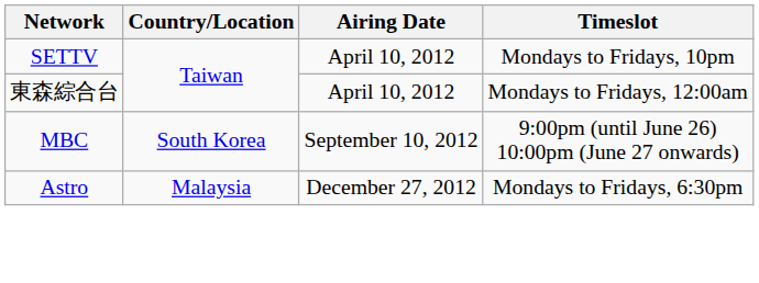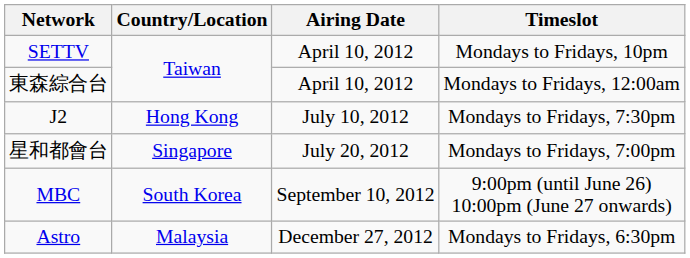 <table class="wikitable">
 <tr>
 <th>Network</th>
 <th>Country/Location</th>
 <th>Airing Date</th>
 <th>Timeslot</th>
 </tr>
 <tr align="center">
 <td><a href='#'>SETTV</a></td>
 <td rowspan=2><a href='#'>Taiwan</a></td>
 <td>April 10, 2012</td>
 <td>Mondays to Fridays, 10pm</td>
 </tr>
 <tr align="center">
 <td>東森綜合台</td>
 <td>April 10, 2012</td>
 <td>Mondays to Fridays, 12:00am</td>
 </tr>
 <tr align="center">
+<td>J2</td>
+<td><a href='#'>Hong Kong</a></td>
+<td>July 10, 2012</td>
+<td>Mondays to Fridays, 7:30pm</td>
+</tr>
+<tr align="center">
+<td>星和都會台</td>
+<td><a href='#'>Singapore</a></td>
+<td>July 20, 2012</td>
+<td>Mondays to Fridays, 7:00pm</td>
+</tr>
+<tr align="center">
 <td><a href='#'>MBC</a></td>
 <td><a href='#'>South Korea</a></td>
 <td>September 10, 2012</td>
 <td>9:00pm (until June 26) <br> 10:00pm (June 27 onwards)</td>
 </tr>
 <tr align="center">
 <td><a href='#'>Astro</a></td>
 <td><a href='#'>Malaysia</a></td>
 <td>December 27, 2012</td>
 <td>Mondays to Fridays, 6:30pm</td>
 </tr>
 </table>
